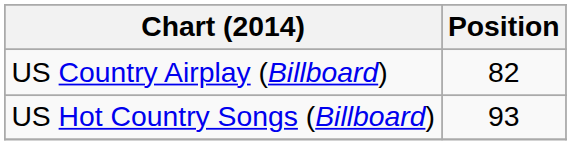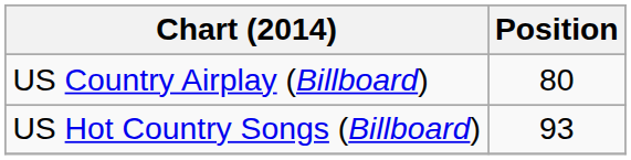 <table class="wikitable sortable">
 <tr>
 <th scope="col">Chart (2014)</th>
 <th scope="col">Position</th>
 </tr>
 <tr>
 <td>US <a href='#'>Country Airplay</a> (<em><a href='#'>Billboard</a></em>)</td>
-<td align="center">82</td>
+<td align="center">80</td>
 </tr>
 <tr>
 <td>US <a href='#'>Hot Country Songs</a> (<em><a href='#'>Billboard</a></em>)</td>
 <td align="center">93</td>
 </tr>
 <tr>
 </tr>
 </table>
